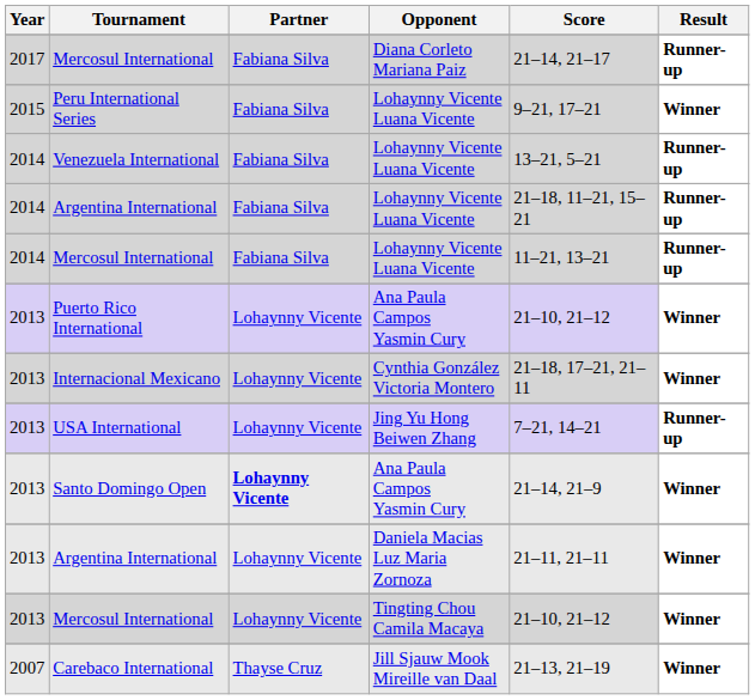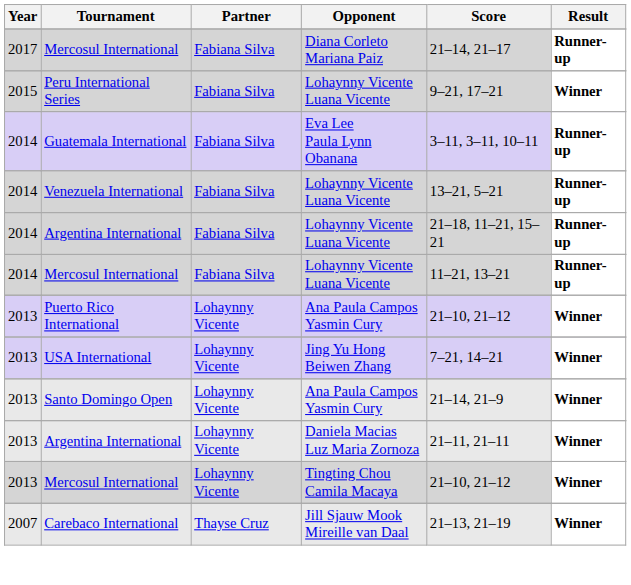 <table class="sortable wikitable" style="font-size: 90%;">
 <tr>
 <th>Year</th>
 <th>Tournament</th>
 <th>Partner</th>
 <th>Opponent</th>
 <th>Score</th>
 <th>Result</th>
 </tr>
 <tr>
 </tr>
 <tr style="background:#D5D5D5">
 <td align="center">2017</td>
 <td align="left"><a href='#'>Mercosul International</a></td>
 <td align="left"> <a href='#'>Fabiana Silva</a></td>
 <td align="left"> <a href='#'>Diana Corleto</a><br> <a href='#'>Mariana Paiz</a></td>
 <td align="left">21–14, 21–17</td>
 <td style="text-align:left; background:white"> <strong>Runner-up</strong></td>
 </tr>
 <tr>
 </tr>
 <tr style="background:#D5D5D5">
 <td align="center">2015</td>
 <td align="left"><a href='#'>Peru International Series</a></td>
 <td align="left"> <a href='#'>Fabiana Silva</a></td>
 <td align="left"> <a href='#'>Lohaynny Vicente</a><br> <a href='#'>Luana Vicente</a></td>
 <td align="left">9–21, 17–21</td>
 <td style="text-align:left; background:white"> <strong>Winner</strong></td>
 </tr>
 <tr>
+</tr>
+<tr style="background:#D8CEF6">
+<td align="center">2014</td>
+<td align="left"><a href='#'>Guatemala International</a></td>
+<td align="left"> <a href='#'>Fabiana Silva</a></td>
+<td align="left"> <a href='#'>Eva Lee</a><br> <a href='#'>Paula Lynn Obanana</a></td>
+<td align="left">3–11, 3–11, 10–11</td>
+<td style="text-align:left; background:white"> <strong>Runner-up</strong></td>
 </tr>
 <tr>
 </tr>
 <tr style="background:#D5D5D5">
 <td align="center">2014</td>
 <td align="left"><a href='#'>Venezuela International</a></td>
 <td align="left"> <a href='#'>Fabiana Silva</a></td>
 <td align="left"> <a href='#'>Lohaynny Vicente</a><br> <a href='#'>Luana Vicente</a></td>
 <td align="left">13–21, 5–21</td>
 <td style="text-align:left; background:white"> <strong>Runner-up</strong></td>
 </tr>
 <tr>
 </tr>
 <tr style="background:#D5D5D5">
 <td align="center">2014</td>
 <td align="left"><a href='#'>Argentina International</a></td>
 <td align="left"> <a href='#'>Fabiana Silva</a></td>
 <td align="left"> <a href='#'>Lohaynny Vicente</a><br> <a href='#'>Luana Vicente</a></td>
 <td align="left">21–18, 11–21, 15–21</td>
 <td style="text-align:left; background:white"> <strong>Runner-up</strong></td>
 </tr>
 <tr>
 </tr>
 <tr style="background:#D5D5D5">
 <td align="center">2014</td>
 <td align="left"><a href='#'>Mercosul International</a></td>
 <td align="left"> <a href='#'>Fabiana Silva</a></td>
 <td align="left"> <a href='#'>Lohaynny Vicente</a><br> <a href='#'>Luana Vicente</a></td>
 <td align="left">11–21, 13–21</td>
 <td style="text-align:left; background:white"> <strong>Runner-up</strong></td>
 </tr>
 <tr>
 </tr>
 <tr style="background:#D8CEF6">
 <td style="text-align:center;">2013</td>
 <td align="left"><a href='#'>Puerto Rico International</a></td>
 <td align="left"> <a href='#'>Lohaynny Vicente</a></td>
 <td align="left"> <a href='#'>Ana Paula Campos</a><br> <a href='#'>Yasmin Cury</a></td>
 <td align="left">21–10, 21–12</td>
 <td style="text-align:left; background:white"> <strong>Winner</strong></td>
 </tr>
 <tr>
 </tr>
-<tr style="background:#D5D5D5">
-<td style="text-align:center;">2013</td>
-<td align="left"><a href='#'>Internacional Mexicano</a></td>
-<td align="left"> <a href='#'>Lohaynny Vicente</a></td>
-<td align="left"> <a href='#'>Cynthia González</a><br> <a href='#'>Victoria Montero</a></td>
-<td align="left">21–18, 17–21, 21–11</td>
-<td style="text-align:left; background:white"> <strong>Winner</strong></td>
-</tr>
 <tr>
 </tr>
 <tr style="background:#D8CEF6">
 <td style="text-align:center;">2013</td>
 <td align="left"><a href='#'>USA International</a></td>
 <td align="left"> <a href='#'>Lohaynny Vicente</a></td>
 <td align="left"> <a href='#'>Jing Yu Hong</a><br> <a href='#'>Beiwen Zhang</a></td>
 <td align="left">7–21, 14–21</td>
-<td style="text-align:left; background:white"> <strong>Runner-up</strong></td>
+<td style="text-align:left; background:white"> <strong>Winner</strong></td>
 </tr>
 <tr>
 </tr>
 <tr style="background:#E9E9E9">
 <td style="text-align:center;">2013</td>
 <td align="left"><a href='#'>Santo Domingo Open</a></td>
-<td align="left"><strong> <a href='#'>Lohaynny Vicente</a></strong></td>
+<td align="left"> <a href='#'>Lohaynny Vicente</a></td>
 <td align="left"> <a href='#'>Ana Paula Campos</a><br> <a href='#'>Yasmin Cury</a></td>
 <td align="left">21–14, 21–9</td>
 <td style="text-align:left; background:white"> <strong>Winner</strong></td>
 </tr>
 <tr>
 </tr>
 <tr style="background:#E9E9E9">
 <td style="text-align:center;">2013</td>
 <td align="left"><a href='#'>Argentina International</a></td>
 <td align="left"> <a href='#'>Lohaynny Vicente</a></td>
 <td align="left"> <a href='#'>Daniela Macias</a><br> <a href='#'>Luz Maria Zornoza</a></td>
 <td align="left">21–11, 21–11</td>
 <td style="text-align:left; background:white"> <strong>Winner</strong></td>
 </tr>
 <tr>
 </tr>
 <tr style="background:#D5D5D5">
 <td style="text-align:center;">2013</td>
 <td align="left"><a href='#'>Mercosul International</a></td>
 <td align="left"> <a href='#'>Lohaynny Vicente</a></td>
 <td align="left"> <a href='#'>Tingting Chou</a><br> <a href='#'>Camila Macaya</a></td>
 <td align="left">21–10, 21–12</td>
 <td style="text-align:left; background:white"> <strong>Winner</strong></td>
 </tr>
 <tr>
 </tr>
 <tr style="background:#E9E9E9">
 <td style="text-align:center;">2007</td>
 <td align="left"><a href='#'>Carebaco International</a></td>
 <td align="left"> <a href='#'>Thayse Cruz</a></td>
 <td align="left"> <a href='#'>Jill Sjauw Mook</a><br> <a href='#'>Mireille van Daal</a></td>
 <td align="left">21–13, 21–19</td>
 <td style="text-align:left; background:white"> <strong>Winner</strong></td>
 </tr>
 </table>
